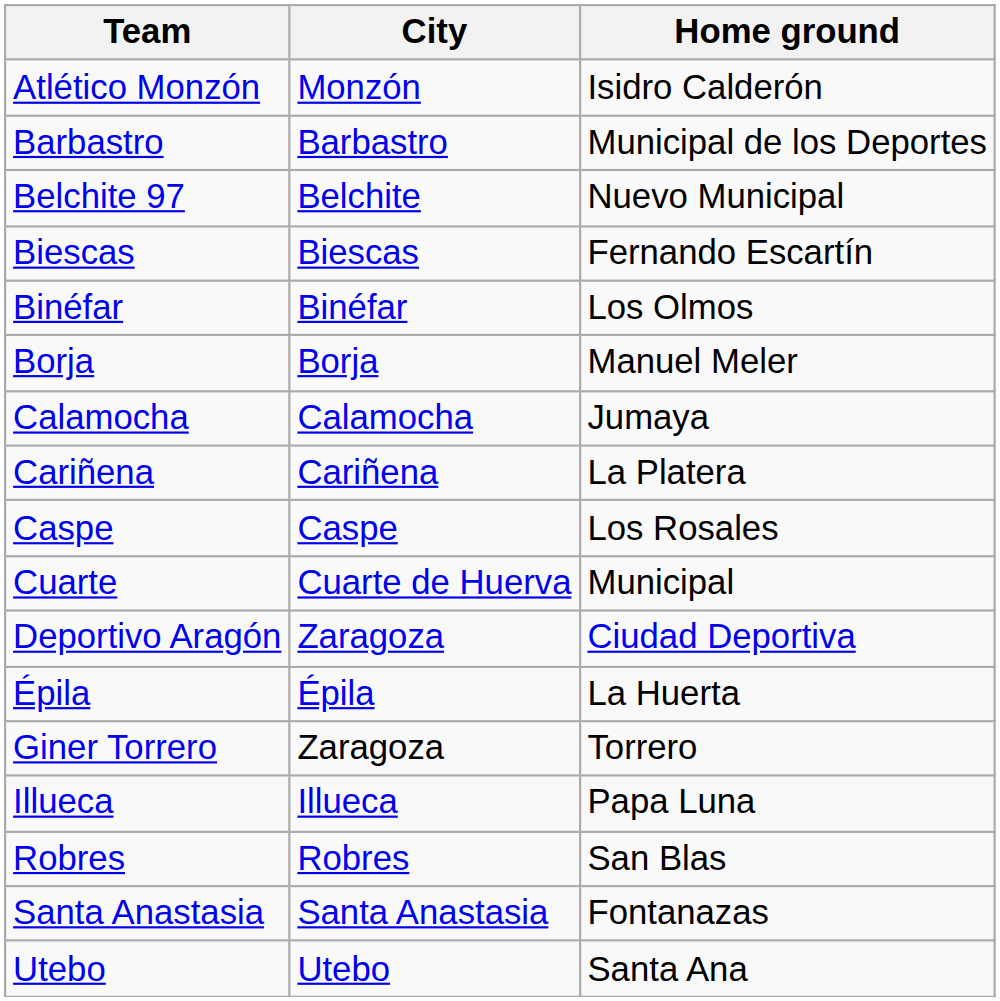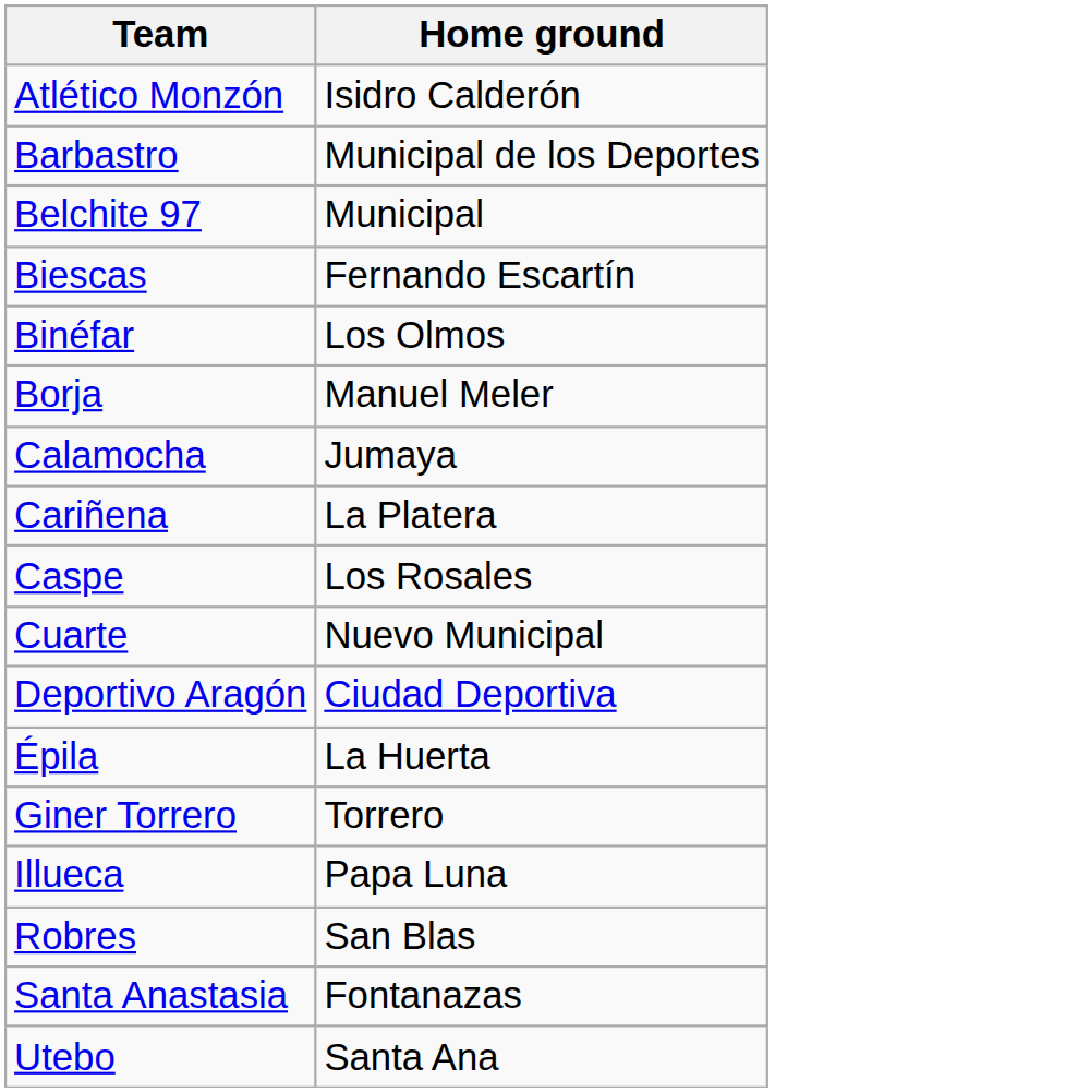 <table class="wikitable sortable">
 <tr>
 <th>Team</th>
-<th>City</th>
 <th>Home ground</th>
 </tr>
 <tr>
 <td><a href='#'>Atlético Monzón</a></td>
-<td><a href='#'>Monzón</a></td>
 <td>Isidro Calderón</td>
 </tr>
 <tr>
-<td><a href='#'>Barbastro</a></td>
 <td><a href='#'>Barbastro</a></td>
 <td>Municipal de los Deportes</td>
 </tr>
 <tr>
 <td><a href='#'>Belchite 97</a></td>
-<td><a href='#'>Belchite</a></td>
-<td>Nuevo Municipal</td>
+<td>Municipal</td>
 </tr>
 <tr>
-<td><a href='#'>Biescas</a></td>
 <td><a href='#'>Biescas</a></td>
 <td>Fernando Escartín</td>
 </tr>
 <tr>
 <td><a href='#'>Binéfar</a></td>
-<td><a href='#'>Binéfar</a></td>
 <td>Los Olmos</td>
 </tr>
 <tr>
-<td><a href='#'>Borja</a></td>
 <td><a href='#'>Borja</a></td>
 <td>Manuel Meler</td>
 </tr>
 <tr>
 <td><a href='#'>Calamocha</a></td>
-<td><a href='#'>Calamocha</a></td>
 <td>Jumaya</td>
 </tr>
 <tr>
-<td><a href='#'>Cariñena</a></td>
 <td><a href='#'>Cariñena</a></td>
 <td>La Platera</td>
 </tr>
 <tr>
 <td><a href='#'>Caspe</a></td>
-<td><a href='#'>Caspe</a></td>
 <td>Los Rosales</td>
 </tr>
 <tr>
 <td><a href='#'>Cuarte</a></td>
-<td><a href='#'>Cuarte de Huerva</a></td>
-<td>Municipal</td>
+<td>Nuevo Municipal</td>
 </tr>
 <tr>
 <td><a href='#'>Deportivo Aragón</a></td>
-<td><a href='#'>Zaragoza</a></td>
 <td><a href='#'>Ciudad Deportiva</a></td>
 </tr>
 <tr>
-<td><a href='#'>Épila</a></td>
 <td><a href='#'>Épila</a></td>
 <td>La Huerta</td>
 </tr>
 <tr>
 <td><a href='#'>Giner Torrero</a></td>
-<td>Zaragoza</td>
 <td>Torrero</td>
 </tr>
 <tr>
-<td><a href='#'>Illueca</a></td>
 <td><a href='#'>Illueca</a></td>
 <td>Papa Luna</td>
 </tr>
 <tr>
 <td><a href='#'>Robres</a></td>
-<td><a href='#'>Robres</a></td>
 <td>San Blas</td>
 </tr>
 <tr>
-<td><a href='#'>Santa Anastasia</a></td>
 <td><a href='#'>Santa Anastasia</a></td>
 <td>Fontanazas</td>
 </tr>
 <tr>
 <td><a href='#'>Utebo</a></td>
-<td><a href='#'>Utebo</a></td>
 <td>Santa Ana</td>
 </tr>
 </table>
